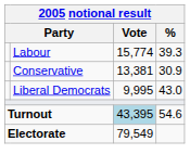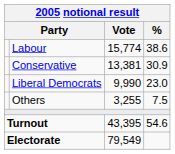 <table class="wikitable">
 <tr>
 <th colspan="4"><a href='#'>2005</a> <a href='#'>notional result</a></th>
 </tr>
 <tr>
 <th bgcolor="#DDDDFF" width="130px" colspan="2">Party</th>
 <th bgcolor="#DDDDFF" width="50px">Vote</th>
 <th bgcolor="#DDDDFF" width="30px">%</th>
 </tr>
 <tr>
 <td></td>
 <td><a href='#'>Labour</a></td>
 <td align=right>15,774</td>
-<td align=right>39.3</td>
+<td align=right>38.6</td>
 </tr>
 <tr>
 <td></td>
 <td><a href='#'>Conservative</a></td>
 <td align=right>13,381</td>
 <td align=right>30.9</td>
 </tr>
 <tr>
 <td></td>
 <td><a href='#'>Liberal Democrats</a></td>
-<td align=right>9,995</td>
-<td align=right>43.0</td>
+<td align=right>9,990</td>
+<td align=right>23.0</td>
+</tr>
+<tr>
+<td></td>
+<td>Others</td>
+<td align=right>3,255</td>
+<td align=right>7.5</td>
 </tr>
 <tr>
 <td colspan="4" bgcolor="#EAECF0"></td>
 </tr>
 <tr>
 <td colspan="2"><strong>Turnout</strong></td>
-<td align=right style="background: lightblue;">43,395</td>
+<td align=right>43,395</td>
 <td align=right>54.6</td>
 </tr>
 <tr>
 <td colspan="2"><strong>Electorate</strong></td>
 <td align=right>79,549</td>
 </tr>
 </table>
